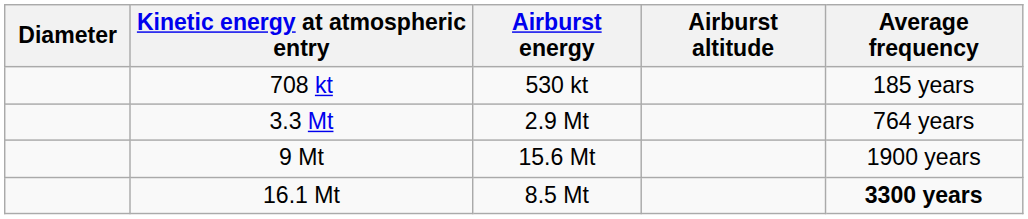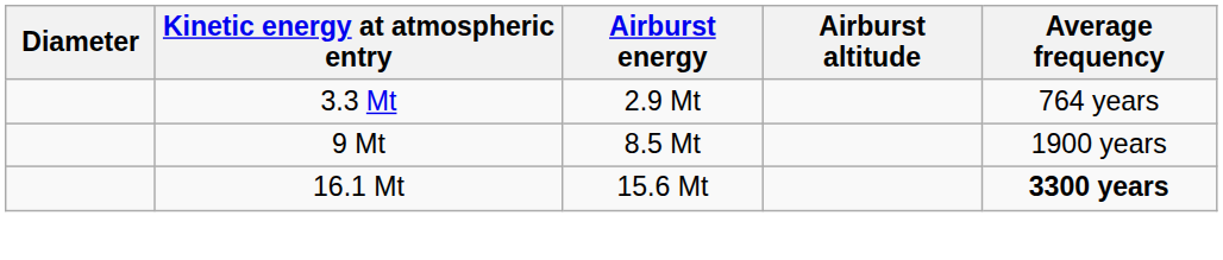 <table class="wikitable" style="text-align:center">
 <tr>
 <th width= 80>Diameter</th>
 <th width=230><a href='#'>Kinetic energy</a> at atmospheric entry</th>
 <th width=110><a href='#'>Airburst</a> energy</th>
 <th width=120>Airburst altitude</th>
 <th width=130>Average frequency</th>
-</tr>
-<tr>
-<td></td>
-<td>708 <a href='#'>kt</a></td>
-<td>530 kt</td>
-<td></td>
-<td>185 years</td>
 </tr>
 <tr>
 <td></td>
 <td>3.3 <a href='#'>Mt</a></td>
 <td>2.9 Mt</td>
 <td></td>
 <td>764 years</td>
 </tr>
 <tr>
 <td></td>
 <td>9 Mt</td>
-<td>15.6 Mt</td>
+<td>8.5 Mt</td>
 <td></td>
 <td>1900 years</td>
 </tr>
 <tr>
 <td></td>
 <td>16.1 Mt</td>
-<td>8.5 Mt</td>
+<td>15.6 Mt</td>
 <td></td>
 <td><strong>3300 years</strong></td>
 </tr>
 </table>
